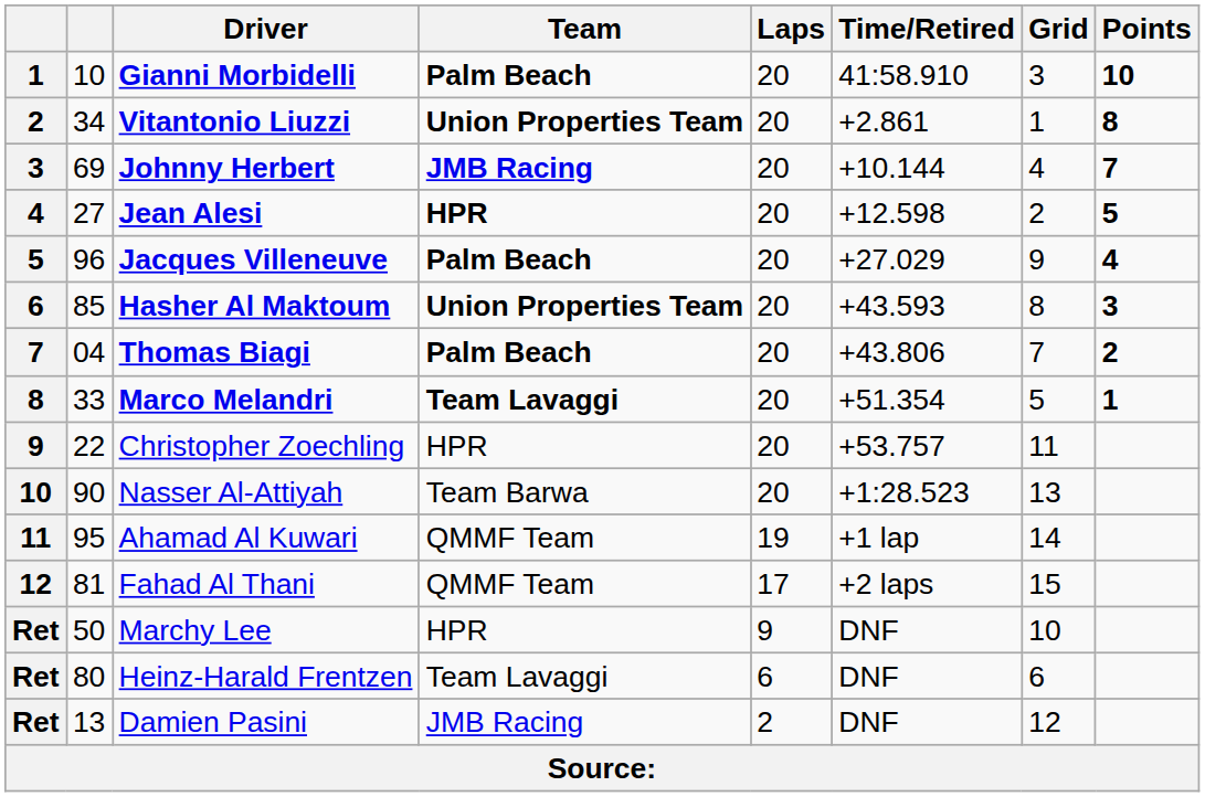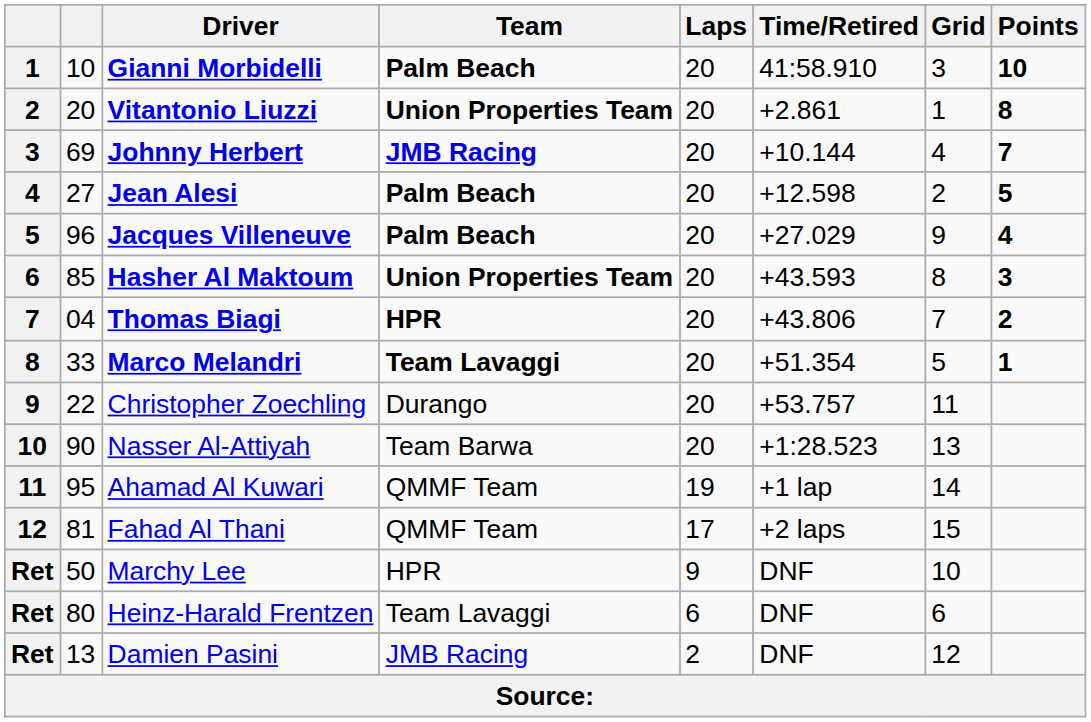 <table class="wikitable" style="font-size: 95%">
 <tr>
 <th></th>
 <th></th>
 <th>Driver</th>
 <th>Team</th>
 <th>Laps</th>
 <th>Time/Retired</th>
 <th>Grid</th>
 <th>Points</th>
 </tr>
 <tr>
 <th>1</th>
 <td>10</td>
 <td> <strong><a href='#'>Gianni Morbidelli</a></strong></td>
 <td><strong>Palm Beach</strong></td>
 <td>20</td>
 <td>41:58.910</td>
 <td>3</td>
 <td><strong>10</strong></td>
 </tr>
 <tr>
 <th>2</th>
-<td>34</td>
+<td>20</td>
 <td> <strong><a href='#'>Vitantonio Liuzzi</a></strong></td>
 <td><strong>Union Properties Team</strong></td>
 <td>20</td>
 <td>+2.861</td>
 <td>1</td>
 <td><strong>8</strong></td>
 </tr>
 <tr>
 <th>3</th>
 <td>69</td>
 <td> <strong><a href='#'>Johnny Herbert</a></strong></td>
 <td><strong><a href='#'>JMB Racing</a></strong></td>
 <td>20</td>
 <td>+10.144</td>
 <td>4</td>
 <td><strong>7</strong></td>
 </tr>
 <tr>
 <th>4</th>
 <td>27</td>
 <td> <strong><a href='#'>Jean Alesi</a></strong></td>
-<td><strong>HPR</strong></td>
+<td><strong>Palm Beach</strong></td>
 <td>20</td>
 <td>+12.598</td>
 <td>2</td>
 <td><strong>5</strong></td>
 </tr>
 <tr>
 <th>5</th>
 <td>96</td>
 <td>  <strong><a href='#'>Jacques Villeneuve</a></strong></td>
 <td><strong>Palm Beach</strong></td>
 <td>20</td>
 <td>+27.029</td>
 <td>9</td>
 <td><strong>4</strong></td>
 </tr>
 <tr>
 <th>6</th>
 <td>85</td>
 <td> <strong><a href='#'>Hasher Al Maktoum</a></strong></td>
 <td><strong>Union Properties Team</strong></td>
 <td>20</td>
 <td>+43.593</td>
 <td>8</td>
 <td><strong>3</strong></td>
 </tr>
 <tr>
 <th>7</th>
 <td>04</td>
 <td> <strong><a href='#'>Thomas Biagi</a></strong></td>
-<td><strong>Palm Beach</strong></td>
+<td><strong>HPR</strong></td>
 <td>20</td>
 <td>+43.806</td>
 <td>7</td>
 <td><strong>2</strong></td>
 </tr>
 <tr>
 <th>8</th>
 <td>33</td>
 <td> <strong><a href='#'>Marco Melandri</a></strong></td>
 <td><strong>Team Lavaggi</strong></td>
 <td>20</td>
 <td>+51.354</td>
 <td>5</td>
 <td><strong>1</strong></td>
 </tr>
 <tr>
 <th>9</th>
 <td>22</td>
 <td> <a href='#'>Christopher Zoechling</a></td>
-<td>HPR</td>
+<td>Durango</td>
 <td>20</td>
 <td>+53.757</td>
 <td>11</td>
 <td></td>
 </tr>
 <tr>
 <th>10</th>
 <td>90</td>
 <td> <a href='#'>Nasser Al-Attiyah</a></td>
 <td>Team Barwa</td>
 <td>20</td>
 <td>+1:28.523</td>
 <td>13</td>
 <td></td>
 </tr>
 <tr>
 <th>11</th>
 <td>95</td>
 <td> <a href='#'>Ahamad Al Kuwari</a></td>
 <td>QMMF Team</td>
 <td>19</td>
 <td>+1 lap</td>
 <td>14</td>
 <td></td>
 </tr>
 <tr>
 <th>12</th>
 <td>81</td>
 <td> <a href='#'>Fahad Al Thani</a></td>
 <td>QMMF Team</td>
 <td>17</td>
 <td>+2 laps</td>
 <td>15</td>
 <td></td>
 </tr>
 <tr>
 <th>Ret</th>
 <td>50</td>
 <td> <a href='#'>Marchy Lee</a></td>
 <td>HPR</td>
 <td>9</td>
 <td>DNF</td>
 <td>10</td>
 <td></td>
 </tr>
 <tr>
 <th>Ret</th>
 <td>80</td>
 <td> <a href='#'>Heinz-Harald Frentzen</a></td>
 <td>Team Lavaggi</td>
 <td>6</td>
 <td>DNF</td>
 <td>6</td>
 <td></td>
 </tr>
 <tr>
 <th>Ret</th>
 <td>13</td>
 <td> <a href='#'>Damien Pasini</a></td>
 <td><a href='#'>JMB Racing</a></td>
 <td>2</td>
 <td>DNF</td>
 <td>12</td>
 <td></td>
 </tr>
 <tr>
 <th colspan="8">Source:</th>
 </tr>
 </table>
